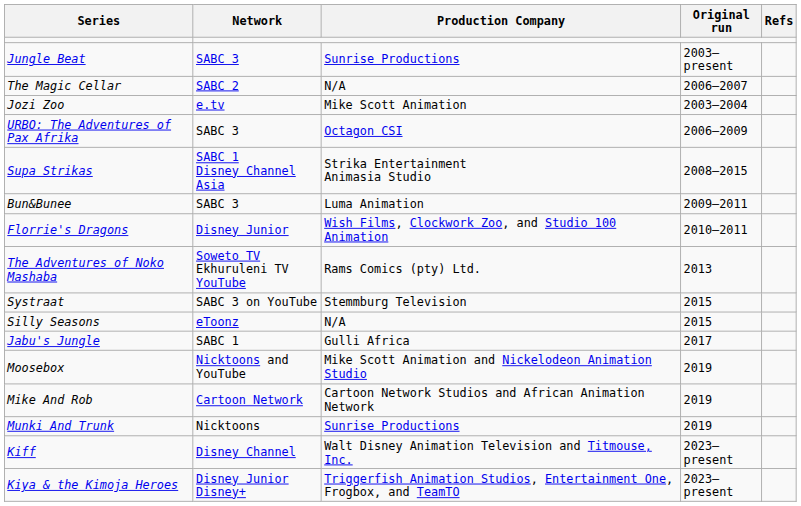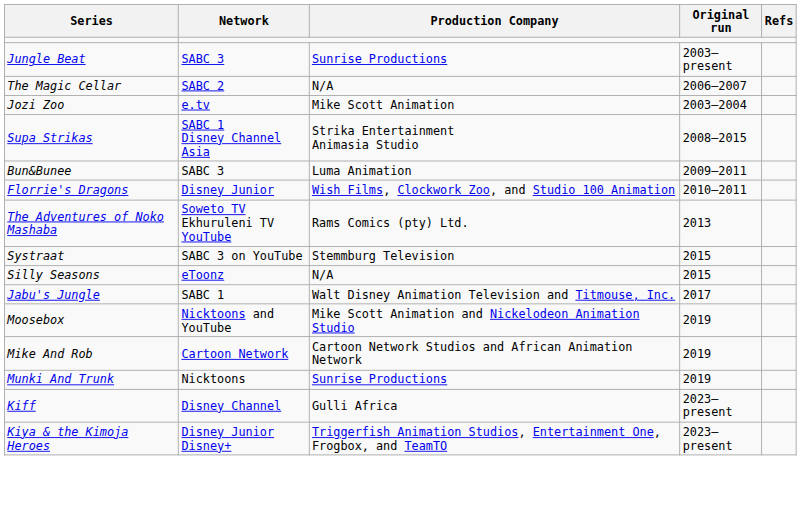 <table class="wikitable">
 <tr>
 <th>Series</th>
 <th>Network</th>
 <th>Production Company</th>
 <th>Original run</th>
 <th>Refs</th>
 </tr>
 <tr>
 <td></td>
 </tr>
 <tr>
 <td><em><a href='#'>Jungle Beat</a></em></td>
 <td><a href='#'>SABC 3</a></td>
 <td><a href='#'>Sunrise Productions</a></td>
 <td>2003–present</td>
 <td></td>
 </tr>
 <tr>
 <td><em>The Magic Cellar</em></td>
 <td><a href='#'>SABC 2</a></td>
 <td>N/A</td>
 <td>2006–2007</td>
 <td></td>
 </tr>
 <tr>
 <td><em>Jozi Zoo</em></td>
 <td><a href='#'>e.tv</a></td>
 <td>Mike Scott Animation</td>
 <td>2003–2004</td>
-<td></td>
-</tr>
-<tr>
-<td><em><a href='#'>URBO: The Adventures of Pax Afrika</a></em></td>
-<td>SABC 3</td>
-<td><a href='#'>Octagon CSI</a></td>
-<td>2006–2009</td>
 <td></td>
 </tr>
 <tr>
 <td><em><a href='#'>Supa Strikas</a></em></td>
 <td><a href='#'>SABC 1</a> <br> <a href='#'>Disney Channel Asia</a></td>
 <td>Strika Entertainment <br> Animasia Studio</td>
 <td>2008–2015</td>
 <td></td>
 </tr>
 <tr>
 <td><em>Bun&Bunee</em></td>
 <td>SABC 3</td>
 <td>Luma Animation</td>
 <td>2009–2011</td>
 <td></td>
 </tr>
 <tr>
 <td><em><a href='#'>Florrie's Dragons</a></em></td>
 <td><a href='#'>Disney Junior</a></td>
 <td><a href='#'>Wish Films</a>, <a href='#'>Clockwork Zoo</a>, and <a href='#'>Studio 100 Animation</a></td>
 <td>2010–2011</td>
 <td></td>
 </tr>
 <tr>
 <td><em><a href='#'>The Adventures of Noko Mashaba</a></em></td>
 <td><a href='#'>Soweto TV</a> <br> Ekhuruleni TV <br> <a href='#'>YouTube</a></td>
 <td>Rams Comics (pty) Ltd.</td>
 <td>2013</td>
 <td></td>
 </tr>
 <tr>
 <td><em>Systraat</em></td>
 <td>SABC 3 on YouTube</td>
 <td>Stemmburg Television</td>
 <td>2015</td>
 <td></td>
 </tr>
 <tr>
 <td><em>Silly Seasons</em></td>
 <td><a href='#'>eToonz</a></td>
 <td>N/A</td>
 <td>2015</td>
 <td></td>
 </tr>
 <tr>
 <td><em><a href='#'>Jabu's Jungle</a></em></td>
 <td>SABC 1</td>
-<td>Gulli Africa</td>
+<td>Walt Disney Animation Television and <a href='#'>Titmouse, Inc.</a></td>
 <td>2017</td>
 <td></td>
 </tr>
 <tr>
 <td><em>Moosebox</em></td>
 <td><a href='#'>Nicktoons</a> and YouTube</td>
 <td>Mike Scott Animation and <a href='#'>Nickelodeon Animation Studio</a></td>
 <td>2019</td>
 <td></td>
 </tr>
 <tr>
 <td><em>Mike And Rob</em></td>
 <td><a href='#'>Cartoon Network</a></td>
 <td>Cartoon Network Studios and African Animation Network</td>
 <td>2019</td>
 <td></td>
 </tr>
 <tr>
 <td><em><a href='#'>Munki And Trunk</a></em></td>
 <td>Nicktoons</td>
 <td><a href='#'>Sunrise Productions</a></td>
 <td>2019</td>
 <td></td>
 </tr>
 <tr>
 <td><em><a href='#'>Kiff</a></em></td>
 <td><a href='#'>Disney Channel</a></td>
-<td>Walt Disney Animation Television and <a href='#'>Titmouse, Inc.</a></td>
+<td>Gulli Africa</td>
 <td>2023–present</td>
 <td></td>
 </tr>
 <tr>
 <td><em><a href='#'>Kiya & the Kimoja Heroes</a></em></td>
 <td><a href='#'>Disney Junior</a> <br> <a href='#'>Disney+</a></td>
 <td><a href='#'>Triggerfish Animation Studios</a>, <a href='#'>Entertainment One</a>, Frogbox, and <a href='#'>TeamTO</a></td>
 <td>2023–present</td>
 <td></td>
 </tr>
 </table>
